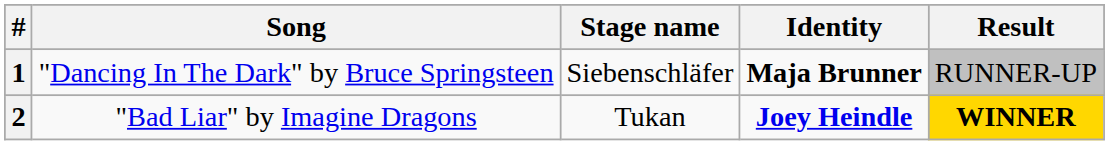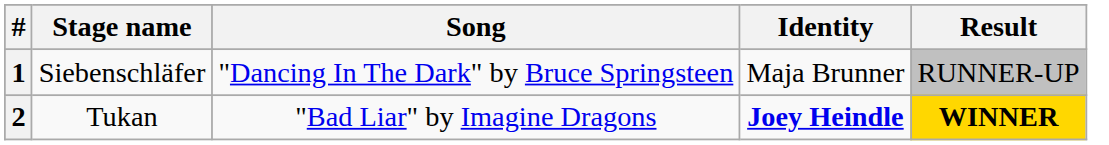 <table class="wikitable plainrowreaders" style="text-align: center">
 <tr>
 <th>#</th>
+<th>Stage name</th>
 <th>Song</th>
-<th>Stage name</th>
 <th>Identity</th>
 <th>Result</th>
 </tr>
 <tr>
 <th>1</th>
+<td>Siebenschläfer</td>
 <td>"<a href='#'>Dancing In The Dark</a>" by <a href='#'>Bruce Springsteen</a></td>
-<td>Siebenschläfer</td>
-<td><strong>Maja Brunner</strong></td>
+<td>Maja Brunner</td>
 <td bgcolor=silver>RUNNER-UP</td>
 </tr>
 <tr>
 <th>2</th>
+<td>Tukan</td>
 <td>"<a href='#'>Bad Liar</a>" by <a href='#'>Imagine Dragons</a></td>
-<td>Tukan</td>
 <td><strong><a href='#'>Joey Heindle</a></strong></td>
 <td bgcolor=gold><strong>WINNER</strong></td>
 </tr>
 </table>
